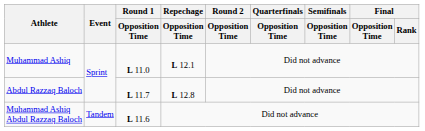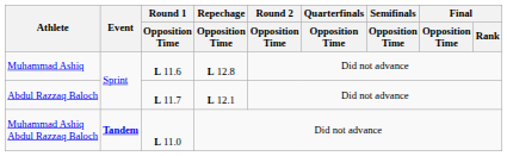 <table class=wikitable style=font-size:90%;text-align:center>
 <tr>
 <th rowspan=2>Athlete</th>
 <th rowspan=2>Event</th>
 <th>Round 1</th>
 <th>Repechage</th>
 <th>Round 2</th>
 <th>Quarterfinals</th>
 <th>Semifinals</th>
 <th colspan=2>Final</th>
 </tr>
 <tr>
 <th>Opposition<br>Time</th>
 <th>Opposition<br>Time</th>
 <th>Opposition<br>Time</th>
 <th>Opposition<br>Time</th>
 <th>Opposition<br>Time</th>
 <th>Opposition<br>Time</th>
 <th>Rank</th>
 </tr>
 <tr>
 <td align=left><a href='#'>Muhammad Ashiq</a></td>
 <td align=left rowspan=2><a href='#'>Sprint</a></td>
-<td><br><br><strong>L</strong> 11.0</td>
-<td><br><strong>L</strong> 12.1</td>
+<td><br><strong>L</strong> 11.6</td>
+<td><br><strong>L</strong> 12.8</td>
 <td colspan=5>Did not advance</td>
 </tr>
 <tr>
 <td align=left><a href='#'>Abdul Razzaq Baloch</a></td>
 <td><br><strong>L</strong> 11.7</td>
-<td><br><strong>L</strong> 12.8</td>
+<td><br><strong>L</strong> 12.1</td>
 <td colspan=5>Did not advance</td>
 </tr>
 <tr>
 <td align=left><a href='#'>Muhammad Ashiq</a><br><a href='#'>Abdul Razzaq Baloch</a></td>
-<td align=left><a href='#'>Tandem</a></td>
-<td><br><strong>L</strong> 11.6</td>
+<td align=left><strong><a href='#'>Tandem</a></strong></td>
+<td><br><br><strong>L</strong> 11.0</td>
 <td colspan=7>Did not advance</td>
 </tr>
 </table>
